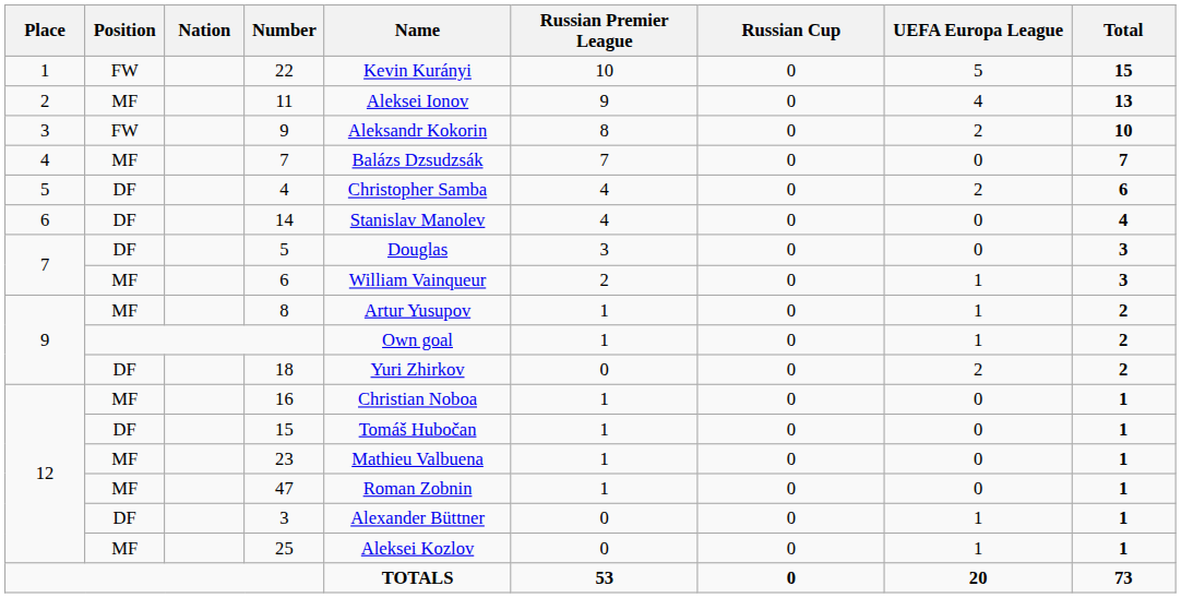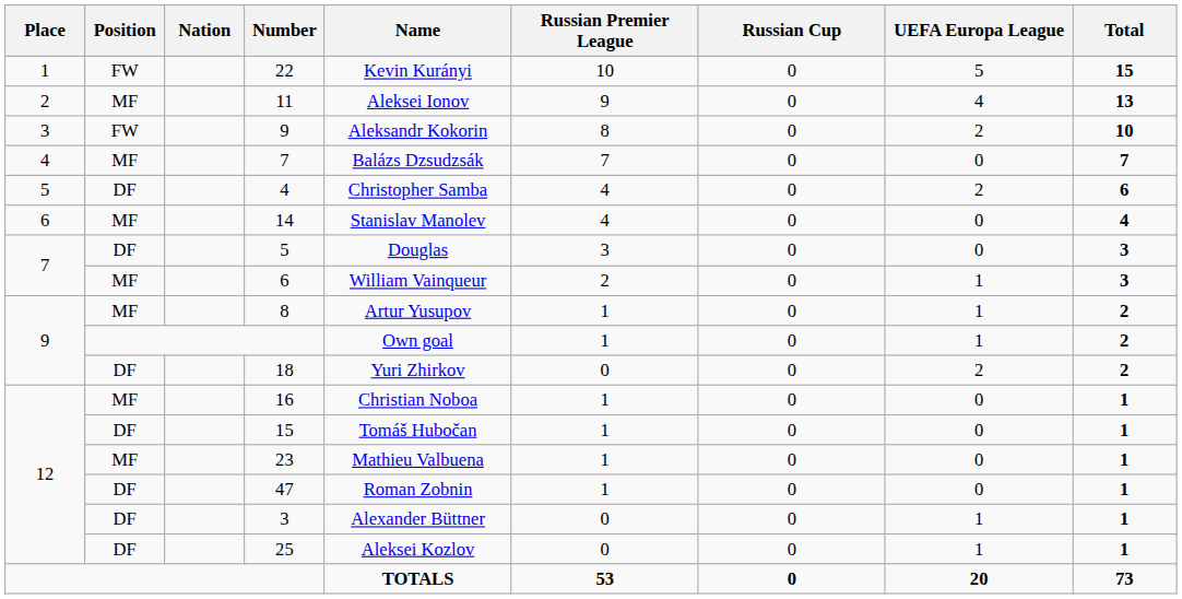 <table class="wikitable" style="font-size: 95%; text-align: center;">
 <tr>
 <th width=60>Place</th>
 <th width=60>Position</th>
 <th width=60>Nation</th>
 <th width=60>Number</th>
 <th width=150>Name</th>
 <th width=150>Russian Premier League</th>
 <th width=150>Russian Cup</th>
 <th width=150>UEFA Europa League</th>
 <th width=80>Total</th>
 </tr>
 <tr>
 <td>1</td>
 <td>FW</td>
 <td></td>
 <td>22</td>
 <td><a href='#'>Kevin Kurányi</a></td>
 <td>10</td>
 <td>0</td>
 <td>5</td>
 <td><strong>15</strong></td>
 </tr>
 <tr>
 <td>2</td>
 <td>MF</td>
 <td></td>
 <td>11</td>
 <td><a href='#'>Aleksei Ionov</a></td>
 <td>9</td>
 <td>0</td>
 <td>4</td>
 <td><strong>13</strong></td>
 </tr>
 <tr>
 <td>3</td>
 <td>FW</td>
 <td></td>
 <td>9</td>
 <td><a href='#'>Aleksandr Kokorin</a></td>
 <td>8</td>
 <td>0</td>
 <td>2</td>
 <td><strong>10</strong></td>
 </tr>
 <tr>
 <td>4</td>
 <td>MF</td>
 <td></td>
 <td>7</td>
 <td><a href='#'>Balázs Dzsudzsák</a></td>
 <td>7</td>
 <td>0</td>
 <td>0</td>
 <td><strong>7</strong></td>
 </tr>
 <tr>
 <td>5</td>
 <td>DF</td>
 <td></td>
 <td>4</td>
 <td><a href='#'>Christopher Samba</a></td>
 <td>4</td>
 <td>0</td>
 <td>2</td>
 <td><strong>6</strong></td>
 </tr>
 <tr>
 <td>6</td>
-<td>DF</td>
+<td>MF</td>
 <td></td>
 <td>14</td>
 <td><a href='#'>Stanislav Manolev</a></td>
 <td>4</td>
 <td>0</td>
 <td>0</td>
 <td><strong>4</strong></td>
 </tr>
 <tr>
 <td rowspan="2">7</td>
 <td>DF</td>
 <td></td>
 <td>5</td>
 <td><a href='#'>Douglas</a></td>
 <td>3</td>
 <td>0</td>
 <td>0</td>
 <td><strong>3</strong></td>
 </tr>
 <tr>
 <td>MF</td>
 <td></td>
 <td>6</td>
 <td><a href='#'>William Vainqueur</a></td>
 <td>2</td>
 <td>0</td>
 <td>1</td>
 <td><strong>3</strong></td>
 </tr>
 <tr>
 <td rowspan="3">9</td>
 <td>MF</td>
 <td></td>
 <td>8</td>
 <td><a href='#'>Artur Yusupov</a></td>
 <td>1</td>
 <td>0</td>
 <td>1</td>
 <td><strong>2</strong></td>
 </tr>
 <tr>
 <td colspan="3"></td>
 <td><a href='#'>Own goal</a></td>
 <td>1</td>
 <td>0</td>
 <td>1</td>
 <td><strong>2</strong></td>
 </tr>
 <tr>
 <td>DF</td>
 <td></td>
 <td>18</td>
 <td><a href='#'>Yuri Zhirkov</a></td>
 <td>0</td>
 <td>0</td>
 <td>2</td>
 <td><strong>2</strong></td>
 </tr>
 <tr>
 <td rowspan="6">12</td>
 <td>MF</td>
 <td></td>
 <td>16</td>
 <td><a href='#'>Christian Noboa</a></td>
 <td>1</td>
 <td>0</td>
 <td>0</td>
 <td><strong>1</strong></td>
 </tr>
 <tr>
 <td>DF</td>
 <td></td>
 <td>15</td>
 <td><a href='#'>Tomáš Hubočan</a></td>
 <td>1</td>
 <td>0</td>
 <td>0</td>
 <td><strong>1</strong></td>
 </tr>
 <tr>
 <td>MF</td>
 <td></td>
 <td>23</td>
 <td><a href='#'>Mathieu Valbuena</a></td>
 <td>1</td>
 <td>0</td>
 <td>0</td>
 <td><strong>1</strong></td>
 </tr>
 <tr>
-<td>MF</td>
+<td>DF</td>
 <td></td>
 <td>47</td>
 <td><a href='#'>Roman Zobnin</a></td>
 <td>1</td>
 <td>0</td>
 <td>0</td>
 <td><strong>1</strong></td>
 </tr>
 <tr>
 <td>DF</td>
 <td></td>
 <td>3</td>
 <td><a href='#'>Alexander Büttner</a></td>
 <td>0</td>
 <td>0</td>
 <td>1</td>
 <td><strong>1</strong></td>
 </tr>
 <tr>
-<td>MF</td>
+<td>DF</td>
 <td></td>
 <td>25</td>
 <td><a href='#'>Aleksei Kozlov</a></td>
 <td>0</td>
 <td>0</td>
 <td>1</td>
 <td><strong>1</strong></td>
 </tr>
 <tr>
 <td colspan="4"></td>
 <td><strong>TOTALS</strong></td>
 <td><strong>53</strong></td>
 <td><strong>0</strong></td>
 <td><strong>20</strong></td>
 <td><strong>73</strong></td>
 </tr>
 </table>
